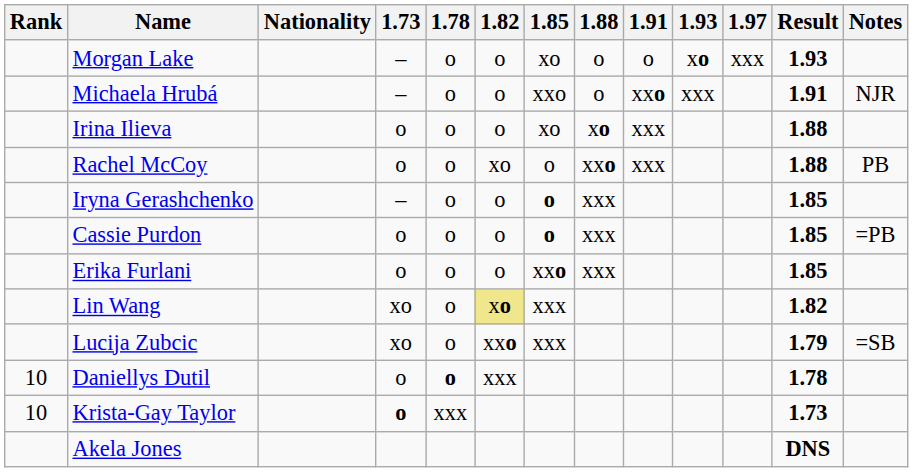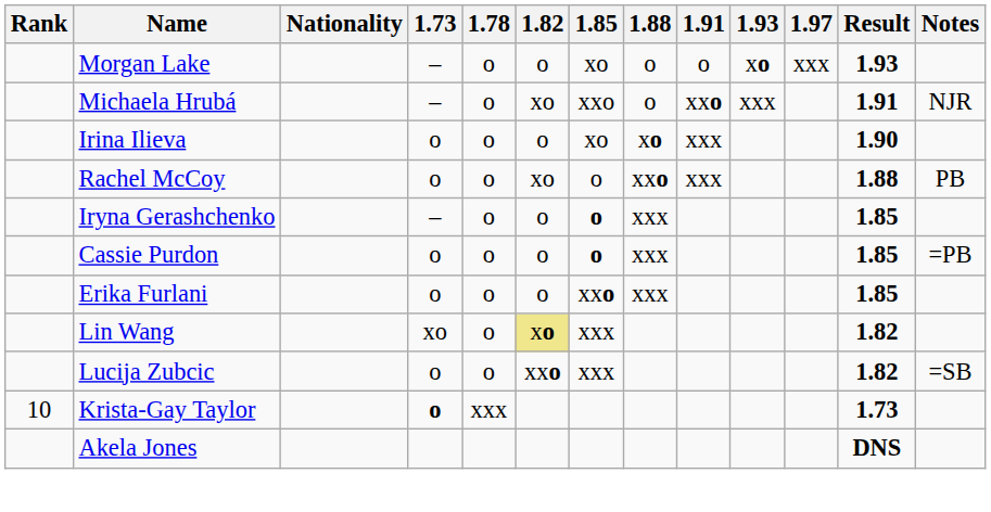 <table class="wikitable sortable" style="text-align:center">
 <tr>
 <th>Rank</th>
 <th>Name</th>
 <th>Nationality</th>
 <th>1.73</th>
 <th>1.78</th>
 <th>1.82</th>
 <th>1.85</th>
 <th>1.88</th>
 <th>1.91</th>
 <th>1.93</th>
 <th>1.97</th>
 <th>Result</th>
 <th>Notes</th>
 </tr>
 <tr>
 <td></td>
 <td align=left><a href='#'>Morgan Lake</a></td>
 <td align=left></td>
 <td>–</td>
 <td>o</td>
 <td>o</td>
 <td>xo</td>
 <td>o</td>
 <td>o</td>
 <td>x<strong>o</strong></td>
 <td>xxx</td>
 <td><strong>1.93</strong></td>
 <td></td>
 </tr>
 <tr>
 <td></td>
 <td align=left><a href='#'>Michaela Hrubá</a></td>
 <td align=left></td>
 <td>–</td>
 <td>o</td>
-<td>o</td>
+<td>xo</td>
 <td>xxo</td>
 <td>o</td>
 <td>xx<strong>o</strong></td>
 <td>xxx</td>
 <td></td>
 <td><strong>1.91</strong></td>
 <td>NJR</td>
 </tr>
 <tr>
 <td></td>
 <td align=left><a href='#'>Irina Ilieva</a></td>
 <td align=left></td>
 <td>o</td>
 <td>o</td>
 <td>o</td>
 <td>xo</td>
 <td>x<strong>o</strong></td>
 <td>xxx</td>
 <td></td>
 <td></td>
-<td><strong>1.88</strong></td>
+<td><strong>1.90</strong></td>
 <td></td>
 </tr>
 <tr>
 <td></td>
 <td align=left><a href='#'>Rachel McCoy</a></td>
 <td align=left></td>
 <td>o</td>
 <td>o</td>
 <td>xo</td>
 <td>o</td>
 <td>xx<strong>o</strong></td>
 <td>xxx</td>
 <td></td>
 <td></td>
 <td><strong>1.88</strong></td>
 <td>PB</td>
 </tr>
 <tr>
 <td></td>
 <td align=left><a href='#'>Iryna Gerashchenko</a></td>
 <td align=left></td>
 <td>–</td>
 <td>o</td>
 <td>o</td>
 <td><strong>o</strong></td>
 <td>xxx</td>
 <td></td>
 <td></td>
 <td></td>
 <td><strong>1.85</strong></td>
 <td></td>
 </tr>
 <tr>
 <td></td>
 <td align=left><a href='#'>Cassie Purdon</a></td>
 <td align=left></td>
 <td>o</td>
 <td>o</td>
 <td>o</td>
 <td><strong>o</strong></td>
 <td>xxx</td>
 <td></td>
 <td></td>
 <td></td>
 <td><strong>1.85</strong></td>
 <td>=PB</td>
 </tr>
 <tr>
 <td></td>
 <td align=left><a href='#'>Erika Furlani</a></td>
 <td align=left></td>
 <td>o</td>
 <td>o</td>
 <td>o</td>
 <td>xx<strong>o</strong></td>
 <td>xxx</td>
 <td></td>
 <td></td>
 <td></td>
 <td><strong>1.85</strong></td>
 <td></td>
 </tr>
 <tr>
 <td></td>
 <td align=left><a href='#'>Lin Wang</a></td>
 <td align=left></td>
 <td>xo</td>
 <td>o</td>
 <td style="background: khaki;">x<strong>o</strong></td>
 <td>xxx</td>
 <td></td>
 <td></td>
 <td></td>
 <td></td>
 <td><strong>1.82</strong></td>
 <td></td>
 </tr>
 <tr>
 <td></td>
 <td align=left><a href='#'>Lucija Zubcic</a></td>
 <td align=left></td>
-<td>xo</td>
+<td>o</td>
 <td>o</td>
 <td>xx<strong>o</strong></td>
 <td>xxx</td>
 <td></td>
 <td></td>
 <td></td>
 <td></td>
-<td><strong>1.79</strong></td>
+<td><strong>1.82</strong></td>
 <td>=SB</td>
-</tr>
-<tr>
-<td>10</td>
-<td align=left><a href='#'>Daniellys Dutil</a></td>
-<td align=left></td>
-<td>o</td>
-<td><strong>o</strong></td>
-<td>xxx</td>
-<td></td>
-<td></td>
-<td></td>
-<td></td>
-<td></td>
-<td><strong>1.78</strong></td>
-<td></td>
 </tr>
 <tr>
 <td>10</td>
 <td align=left><a href='#'>Krista-Gay Taylor</a></td>
 <td align=left></td>
 <td><strong>o</strong></td>
 <td>xxx</td>
 <td></td>
 <td></td>
 <td></td>
 <td></td>
 <td></td>
 <td></td>
 <td><strong>1.73</strong></td>
 <td></td>
 </tr>
 <tr>
 <td></td>
 <td align=left><a href='#'>Akela Jones</a></td>
 <td align=left></td>
 <td></td>
 <td></td>
 <td></td>
 <td></td>
 <td></td>
 <td></td>
 <td></td>
 <td></td>
 <td><strong>DNS</strong></td>
 <td></td>
 </tr>
 </table>
